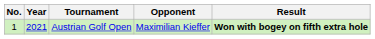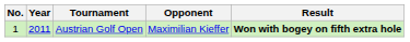 <table class="wikitable" style="font-size:95%;">
 <tr>
 <th>No.</th>
 <th>Year</th>
 <th>Tournament</th>
 <th>Opponent</th>
 <th>Result</th>
 </tr>
 <tr style="background:#D0F0C0;">
 <td align=center>1</td>
-<td><a href='#'>2021</a></td>
+<td><a href='#'>2011</a></td>
 <td><a href='#'>Austrian Golf Open</a></td>
 <td> <a href='#'>Maximilian Kieffer</a></td>
 <td><strong>Won with bogey on fifth extra hole</strong></td>
 </tr>
 </table>
